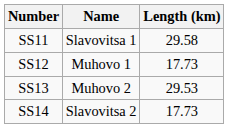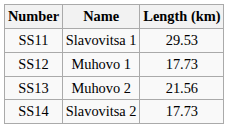 <table class="wikitable" border="1" style="font-size:90%;">
 <tr>
 <th>Number</th>
 <th>Name</th>
 <th>Length (km)</th>
 </tr>
 <tr>
 </tr>
 <tr>
 <td rowspan=1 align=center>SS11</td>
 <td rowspan=1 align=center>Slavovitsa 1</td>
-<td rowspan=1 align=center>29.58</td>
+<td rowspan=1 align=center>29.53</td>
 </tr>
 <tr>
 </tr>
 <tr>
 <td rowspan=1 align=center>SS12</td>
 <td rowspan=1 align=center>Muhovo 1</td>
 <td rowspan=1 align=center>17.73</td>
 </tr>
 <tr>
 </tr>
 <tr>
 <td rowspan=1 align=center>SS13</td>
 <td rowspan=1 align=center>Muhovo 2</td>
-<td rowspan=1 align=center>29.53</td>
+<td rowspan=1 align=center>21.56</td>
 </tr>
 <tr>
 </tr>
 <tr>
 <td rowspan=1 align=center>SS14</td>
 <td rowspan=1 align=center>Slavovitsa 2</td>
 <td rowspan=1 align=center>17.73</td>
 </tr>
 <tr>
 </tr>
 </table>
